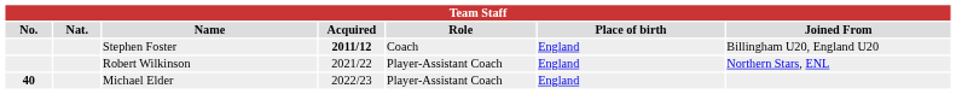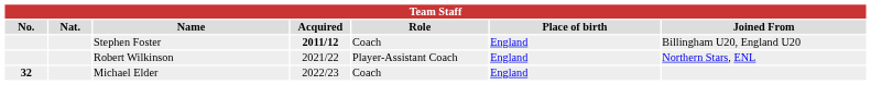 <table class="toccolours" style="width:97%; clear:both; margin:1.5em auto; text-align:center;">
 <tr>
 <th colspan="10" style="background:#c93434; color:#FFFFFF;” ">Team Staff</th>
 </tr>
 <tr style="background:#ddd;">
 <th width="5%">No.</th>
 <th width="5%">Nat.</th>
 <th>Name</th>
 <th width="7%">Acquired</th>
 <th width="16%">Role</th>
 <th width="20%">Place of birth</th>
 <th width="24%">Joined From</th>
 </tr>
 <tr style="background:#eee;">
 <td></td>
 <td></td>
 <td align="left">Stephen Foster</td>
 <td><strong>2011/12</strong></td>
 <td align="left">Coach</td>
 <td align="left"><a href='#'>England</a></td>
 <td align="left">Billingham U20, England U20</td>
 </tr>
 <tr style="background:#eee;">
 <td></td>
 <td></td>
 <td align="left">Robert Wilkinson</td>
 <td>2021/22</td>
 <td align="left">Player-Assistant Coach</td>
 <td align="left"><a href='#'>England</a></td>
 <td align="left"><a href='#'>Northern Stars</a>, <a href='#'>ENL</a></td>
 </tr>
 <tr style="background:#eee;">
-<td><strong>40</strong></td>
+<td><strong>32</strong></td>
 <td></td>
 <td align="left">Michael Elder</td>
 <td>2022/23</td>
-<td align="left">Player-Assistant Coach</td>
+<td align="left">Coach</td>
 <td align="left"><a href='#'>England</a></td>
 <td align="left"></td>
 </tr>
 </table>
